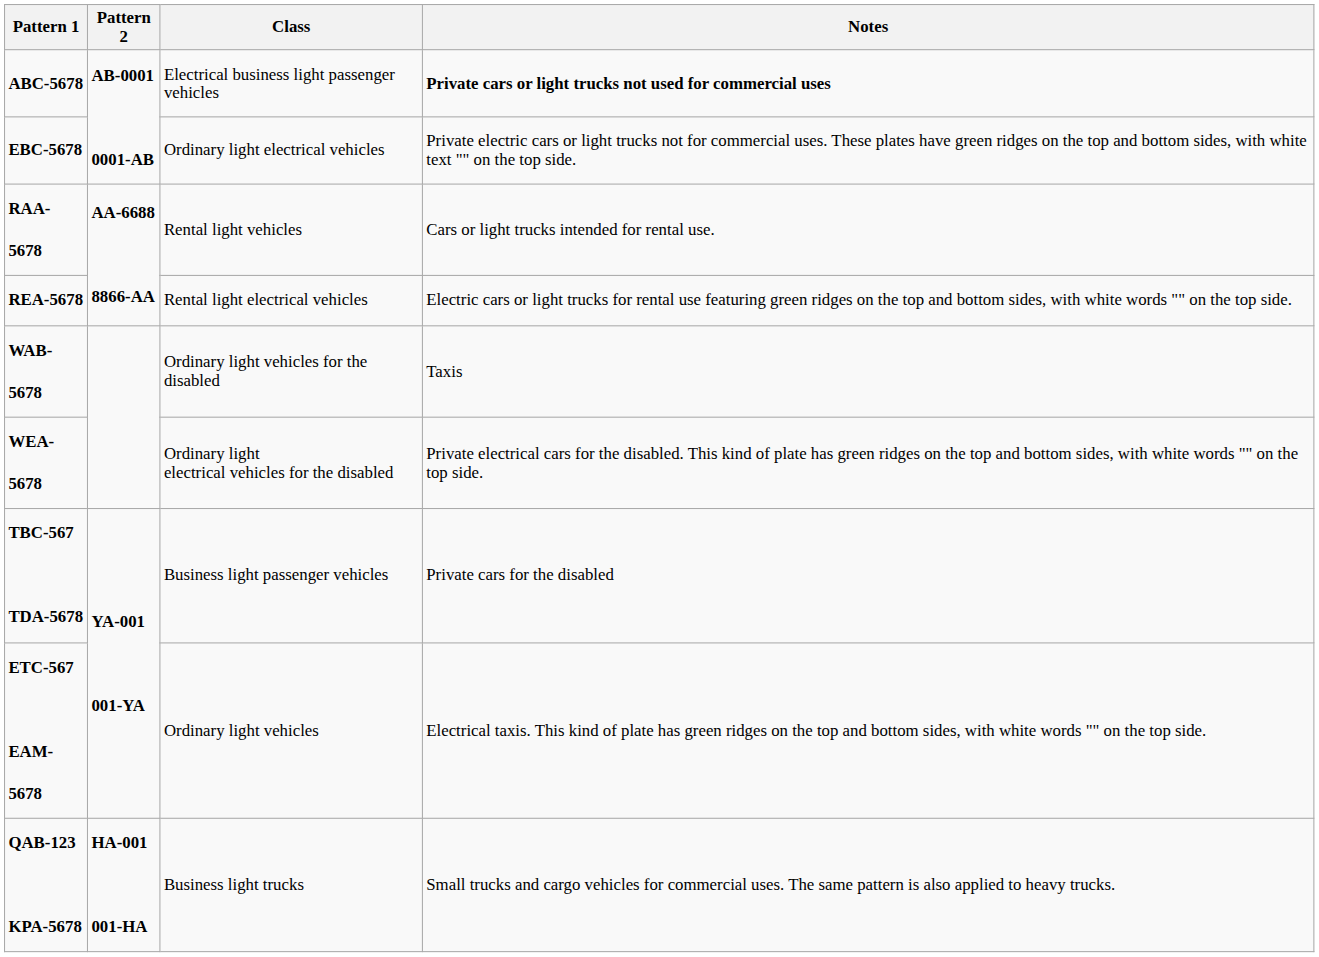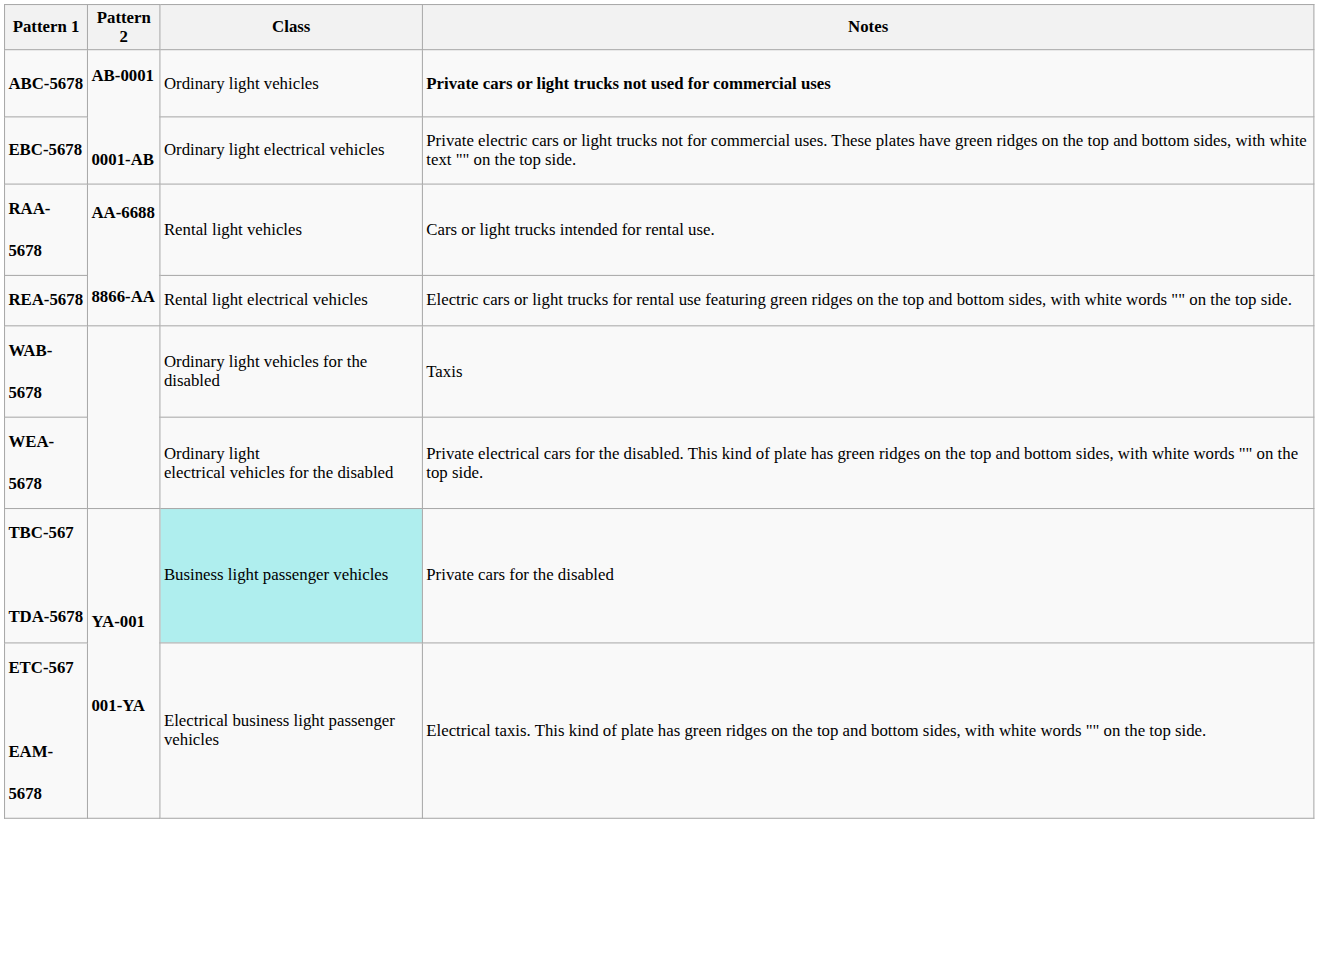 <table class=wikitable>
 <tr>
 <th>Pattern 1</th>
 <th>Pattern 2</th>
 <th>Class</th>
 <th>Notes</th>
 </tr>
 <tr>
 <td style="line-height:2.5;"><span><strong>ABC-5678</strong></span></td>
 <td rowspan=2 style="line-height:2.5;"><span><strong>AB-0001</strong></span><br><br><span><strong>0001-AB</strong></span></td>
-<td>Electrical business light passenger vehicles</td>
+<td>Ordinary light vehicles</td>
 <td><strong>Private cars or light trucks not used for commercial uses</strong></td>
 </tr>
 <tr>
 <td style="line-height:2.5;"><span><strong>EBC-5678</strong></span></td>
 <td>Ordinary light electrical vehicles</td>
 <td>Private electric cars or light trucks not for commercial uses. These plates have green ridges on the top and bottom sides, with white text "" on the top side.</td>
 </tr>
 <tr>
 <td style="line-height:2.5;"><span><strong>RAA-5678</strong></span></td>
 <td rowspan=2 style="line-height:2.5;"><span><strong>AA-6688</strong></span><br><br><span><strong>8866-AA</strong></span></td>
 <td>Rental light vehicles</td>
 <td>Cars or light trucks intended for rental use.</td>
 </tr>
 <tr>
 <td style="line-height:2.5;"><span><strong>REA-5678</strong></span></td>
 <td>Rental light electrical vehicles</td>
 <td>Electric cars or light trucks for rental use featuring green ridges on the top and bottom sides, with white words "" on the top side.</td>
 </tr>
 <tr>
 <td style="line-height:2.5;"><span><strong>WAB-5678</strong></span></td>
 <td rowspan=2></td>
 <td>Ordinary light vehicles for the disabled</td>
 <td>Taxis</td>
 </tr>
 <tr>
 <td style="line-height:2.5;"><span><strong>WEA-5678</strong></span></td>
 <td>Ordinary light<br>electrical vehicles for the disabled</td>
 <td>Private electrical cars for the disabled. This kind of plate has green ridges on the top and bottom sides, with white words "" on the top side.</td>
 </tr>
 <tr>
 <td style="line-height:2.5;"><span><strong>TBC-567</strong></span><br><br><span><strong>TDA-5678</strong></span></td>
 <td rowspan=2 style="line-height:2.5;"><span><strong>YA-001</strong></span><br><br><span><strong>001-YA</strong></span></td>
-<td>Business light passenger vehicles</td>
+<td style="background: paleturquoise;">Business light passenger vehicles</td>
 <td>Private cars for the disabled</td>
 </tr>
 <tr>
 <td style="line-height:2.5;"><span><strong>ETC-567</strong></span><br><br><span><strong>EAM-5678</strong></span></td>
-<td>Ordinary light vehicles</td>
+<td>Electrical business light passenger vehicles</td>
 <td>Electrical taxis. This kind of plate has green ridges on the top and bottom sides, with white words "" on the top side.</td>
 </tr>
-<tr>
-<td style="line-height:2.5;"><span><strong>QAB-123</strong></span><br><br><span><strong>KPA-5678</strong></span></td>
-<td style="line-height:2.5;"><span><strong>HA-001</strong></span><br><br><span><strong>001-HA</strong></span></td>
-<td>Business light trucks</td>
-<td>Small trucks and cargo vehicles for commercial uses. The same pattern is also applied to heavy trucks.</td>
-</tr>
 </table>
